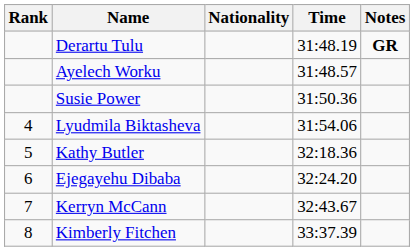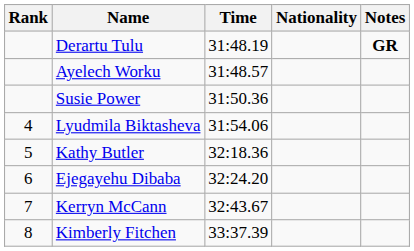 <table class="wikitable sortable" style="text-align:center">
 <tr>
 <th>Rank</th>
 <th>Name</th>
+<th>Time</th>
 <th>Nationality</th>
-<th>Time</th>
 <th>Notes</th>
 </tr>
 <tr>
 <td></td>
 <td align=left><a href='#'>Derartu Tulu</a></td>
+<td>31:48.19</td>
 <td align=left></td>
-<td>31:48.19</td>
 <td><strong>GR</strong></td>
 </tr>
 <tr>
 <td></td>
 <td align=left><a href='#'>Ayelech Worku</a></td>
+<td>31:48.57</td>
 <td align=left></td>
-<td>31:48.57</td>
 <td></td>
 </tr>
 <tr>
 <td></td>
 <td align=left><a href='#'>Susie Power</a></td>
+<td>31:50.36</td>
 <td align=left></td>
-<td>31:50.36</td>
 <td></td>
 </tr>
 <tr>
 <td>4</td>
 <td align=left><a href='#'>Lyudmila Biktasheva</a></td>
+<td>31:54.06</td>
 <td align=left></td>
-<td>31:54.06</td>
 <td></td>
 </tr>
 <tr>
 <td>5</td>
 <td align=left><a href='#'>Kathy Butler</a></td>
+<td>32:18.36</td>
 <td align=left></td>
-<td>32:18.36</td>
 <td></td>
 </tr>
 <tr>
 <td>6</td>
 <td align=left><a href='#'>Ejegayehu Dibaba</a></td>
+<td>32:24.20</td>
 <td align=left></td>
-<td>32:24.20</td>
 <td></td>
 </tr>
 <tr>
 <td>7</td>
 <td align=left><a href='#'>Kerryn McCann</a></td>
+<td>32:43.67</td>
 <td align=left></td>
-<td>32:43.67</td>
 <td></td>
 </tr>
 <tr>
 <td>8</td>
 <td align=left><a href='#'>Kimberly Fitchen</a></td>
+<td>33:37.39</td>
 <td align=left></td>
-<td>33:37.39</td>
 <td></td>
 </tr>
 </table>
